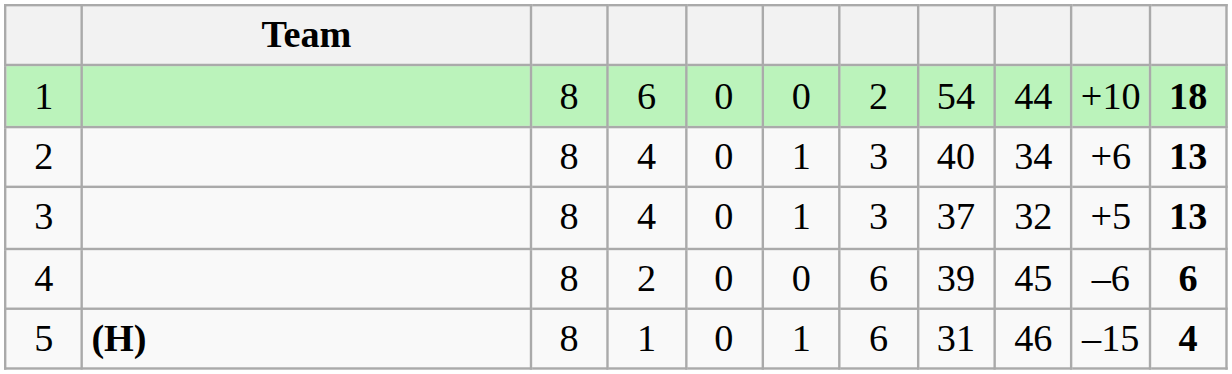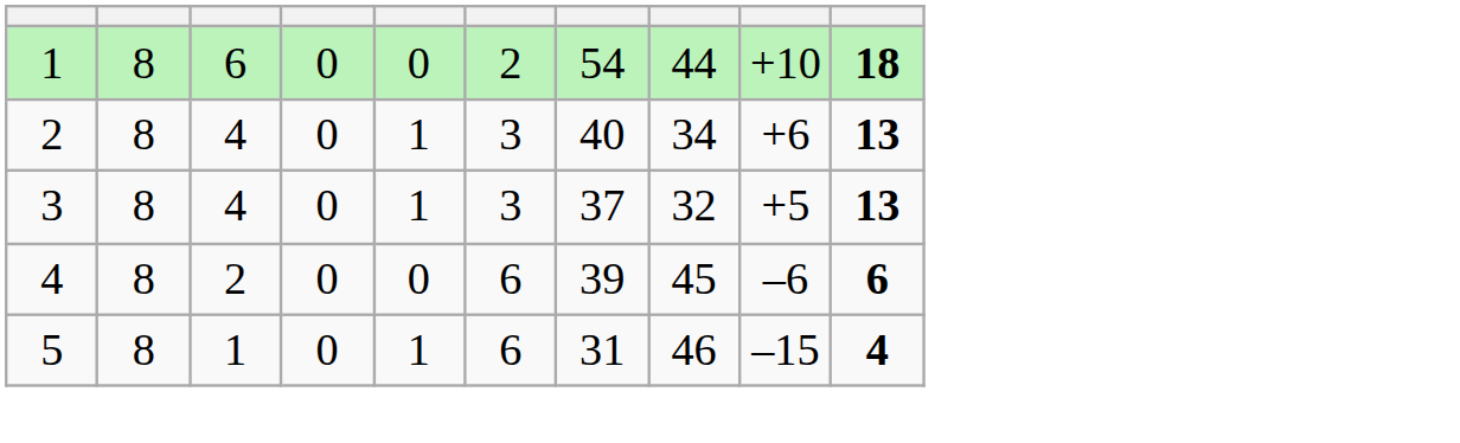 <table class="wikitable" style="text-align: center; font-size: 100%;">
 <tr>
 <th width="25"></th>
-<th width="180">Team</th>
 <th width="25"></th>
 <th width="25"></th>
 <th width="25"></th>
 <th width="25"></th>
 <th width="25"></th>
 <th width="25"></th>
 <th width="25"></th>
 <th width="25"></th>
 <th width="25"></th>
 </tr>
 <tr style="background-color: #bbf3bb;">
 <td>1</td>
-<td align=left></td>
 <td>8</td>
 <td>6</td>
 <td>0</td>
 <td>0</td>
 <td>2</td>
 <td>54</td>
 <td>44</td>
 <td>+10</td>
 <td><strong>18</strong></td>
 </tr>
 <tr>
 <td>2</td>
-<td align=left></td>
 <td>8</td>
 <td>4</td>
 <td>0</td>
 <td>1</td>
 <td>3</td>
 <td>40</td>
 <td>34</td>
 <td>+6</td>
 <td><strong>13</strong></td>
 </tr>
 <tr>
 <td>3</td>
-<td align=left></td>
 <td>8</td>
 <td>4</td>
 <td>0</td>
 <td>1</td>
 <td>3</td>
 <td>37</td>
 <td>32</td>
 <td>+5</td>
 <td><strong>13</strong></td>
 </tr>
 <tr>
 <td>4</td>
-<td align=left></td>
 <td>8</td>
 <td>2</td>
 <td>0</td>
 <td>0</td>
 <td>6</td>
 <td>39</td>
 <td>45</td>
 <td>–6</td>
 <td><strong>6</strong></td>
 </tr>
 <tr>
 <td>5</td>
-<td align=left> <strong>(H)</strong></td>
 <td>8</td>
 <td>1</td>
 <td>0</td>
 <td>1</td>
 <td>6</td>
 <td>31</td>
 <td>46</td>
 <td>–15</td>
 <td><strong>4</strong></td>
 </tr>
 </table>
